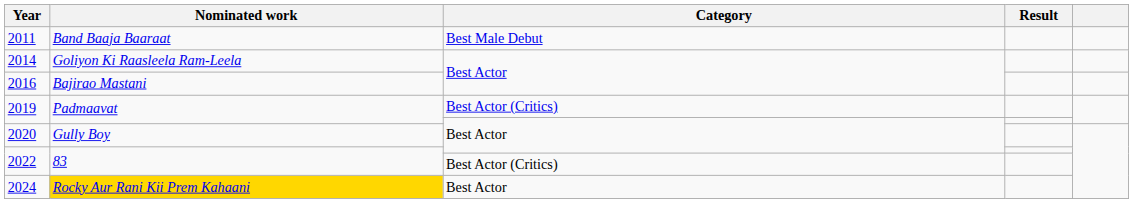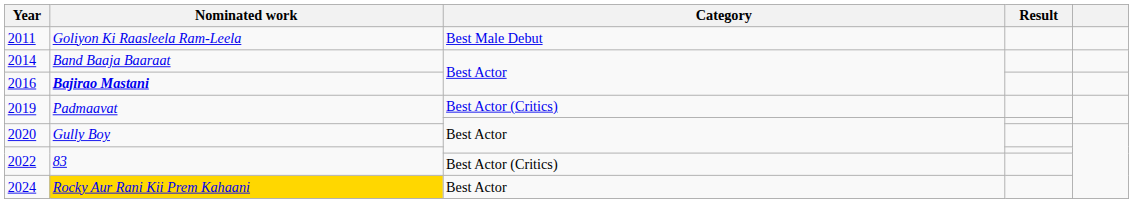 <table class="wikitable" style="width:100%;">
 <tr>
 <th scope="col" style="width:4%;">Year</th>
 <th scope="col" style="width:35%;">Nominated work</th>
 <th scope="col" style="width:50%;">Category</th>
 <th scope="col" style="width:6%;">Result</th>
 <th scope="col" style="width:5%;"></th>
 </tr>
 <tr>
 <td><a href='#'>2011</a></td>
-<td><em><a href='#'>Band Baaja Baaraat</a></em></td>
+<td><em><a href='#'>Goliyon Ki Raasleela Ram-Leela</a></em></td>
 <td><a href='#'>Best Male Debut</a></td>
 <td></td>
 <td></td>
 </tr>
 <tr>
 <td><a href='#'>2014</a></td>
-<td><em><a href='#'>Goliyon Ki Raasleela Ram-Leela</a></em></td>
+<td><em><a href='#'>Band Baaja Baaraat</a></em></td>
 <td Rowspan="2"><a href='#'>Best Actor</a></td>
 <td></td>
 <td></td>
 </tr>
 <tr>
 <td><a href='#'>2016</a></td>
-<td><em><a href='#'>Bajirao Mastani</a></em></td>
+<td><strong><em><a href='#'>Bajirao Mastani</a></em></strong></td>
 <td></td>
 <td></td>
 </tr>
 <tr>
 <td rowspan="2"><a href='#'>2019</a></td>
 <td rowspan="2"><em><a href='#'>Padmaavat</a></em></td>
 <td><a href='#'>Best Actor (Critics)</a></td>
 <td> </td>
 <td rowspan="2"></td>
 </tr>
 <tr>
 <td rowspan="3">Best Actor</td>
 <td></td>
 </tr>
 <tr>
 <td><a href='#'>2020</a></td>
 <td><em><a href='#'>Gully Boy</a></em></td>
 <td></td>
 </tr>
 <tr>
 <td rowspan="2"><a href='#'>2022</a></td>
 <td rowspan="2"><em><a href='#'>83</a></em></td>
 <td></td>
 </tr>
 <tr>
 <td>Best Actor (Critics)</td>
 <td></td>
 </tr>
 <tr>
 <td><a href='#'>2024</a></td>
 <td rowspan="1" style="background: gold;"><em><a href='#'>Rocky Aur Rani Kii Prem Kahaani</a></em></td>
 <td Rowspan="1">Best Actor</td>
 <td></td>
 </tr>
 </table>
